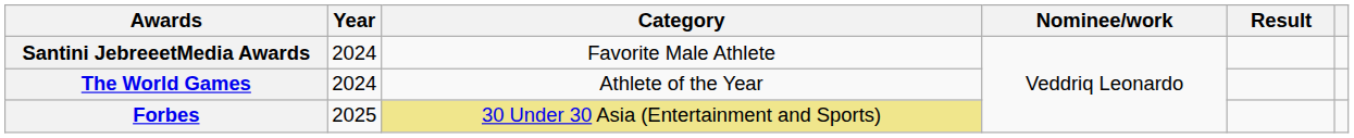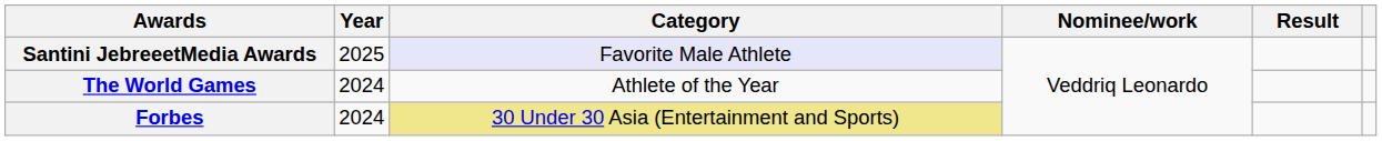 <table class="wikitable sortable plainrowheaders">
 <tr>
 <th scope="col" Width=24%>Awards</th>
 <th scope="col" Width=4%>Year</th>
 <th scope="col">Category</th>
 <th scope="col">Nominee/work</th>
 <th scope="col" style="width:8%;">Result</th>
 <th scope="col" class="unsortable"></th>
 </tr>
 <tr>
 <th scope="row">Santini JebreeetMedia Awards</th>
-<td align="center">2024</td>
-<td align="center">Favorite Male Athlete</td>
+<td align="center">2025</td>
+<td align="center" style="background: lavender;">Favorite Male Athlete</td>
 <td align="center" rowspan="3">Veddriq Leonardo</td>
 <td></td>
 <td align="center"></td>
 </tr>
 <tr>
 <th scope="row"><a href='#'>The World Games</a></th>
 <td align="center">2024</td>
 <td align="center">Athlete of the Year</td>
 <td></td>
 <td align="center"></td>
 </tr>
 <tr>
 <th scope="row"><a href='#'>Forbes</a></th>
-<td align="center">2025</td>
+<td align="center">2024</td>
 <td align="center" style="background: khaki;"><a href='#'>30 Under 30</a> Asia (Entertainment and Sports)</td>
 <td></td>
 <td align="center"></td>
 </tr>
 </table>
